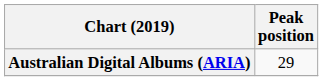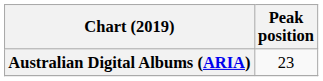 <table class="wikitable sortable plainrowheaders" style="text-align:center">
 <tr>
 <th scope="col">Chart (2019)</th>
 <th scope="col">Peak<br>position</th>
 </tr>
 <tr>
 <th scope="row">Australian Digital Albums (<a href='#'>ARIA</a>)</th>
-<td>29</td>
+<td>23</td>
 </tr>
 <tr>
 </tr>
 <tr>
 </tr>
 <tr>
 </tr>
 <tr>
 </tr>
 <tr>
 </tr>
 <tr>
 </tr>
 <tr>
 </tr>
 </table>
